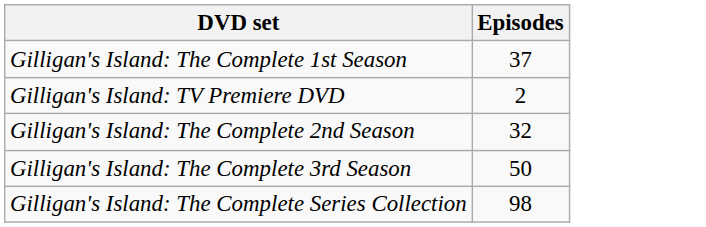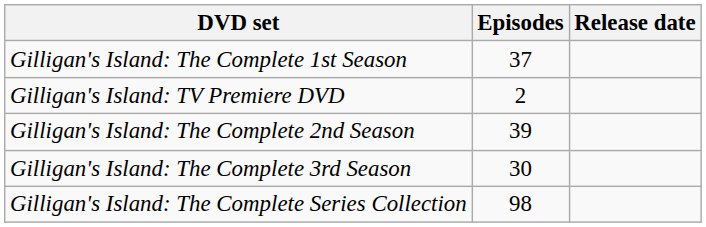 <table class=wikitable style="text-align:center">
 <tr>
 <th>DVD set</th>
 <th>Episodes</th>
+<th>Release date</th>
 </tr>
 <tr>
 <td align="left"><em>Gilligan's Island: The Complete 1st Season</em></td>
 <td>37</td>
+<td></td>
 </tr>
 <tr>
 <td align="left"><em>Gilligan's Island: TV Premiere DVD</em></td>
 <td>2</td>
+<td></td>
 </tr>
 <tr>
 <td align="left"><em>Gilligan's Island: The Complete 2nd Season</em></td>
-<td>32</td>
+<td>39</td>
+<td></td>
 </tr>
 <tr>
 <td align="left"><em>Gilligan's Island: The Complete 3rd Season</em></td>
-<td>50</td>
+<td>30</td>
+<td></td>
 </tr>
 <tr>
 <td align="left"><em>Gilligan's Island: The Complete Series Collection</em></td>
 <td>98</td>
+<td></td>
 </tr>
 </table>
